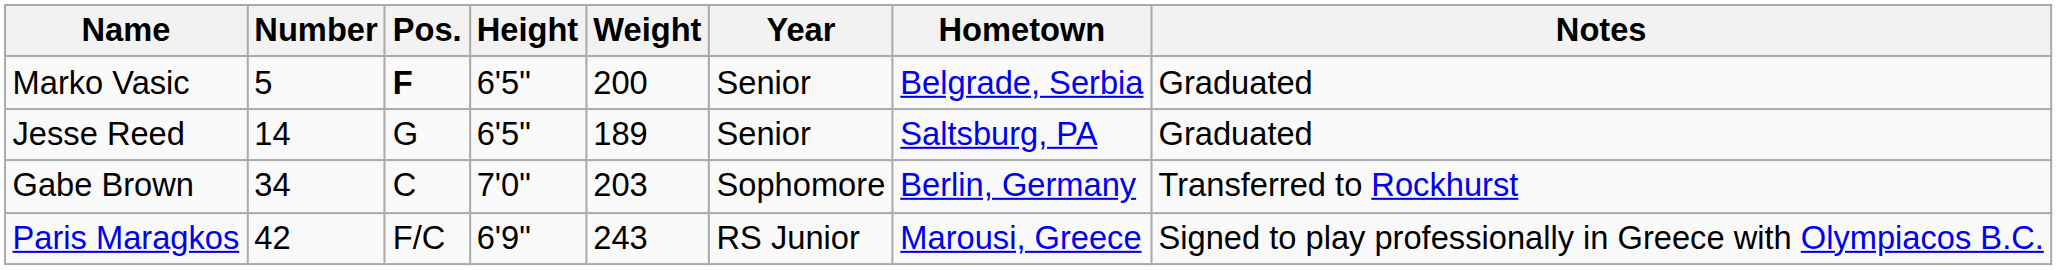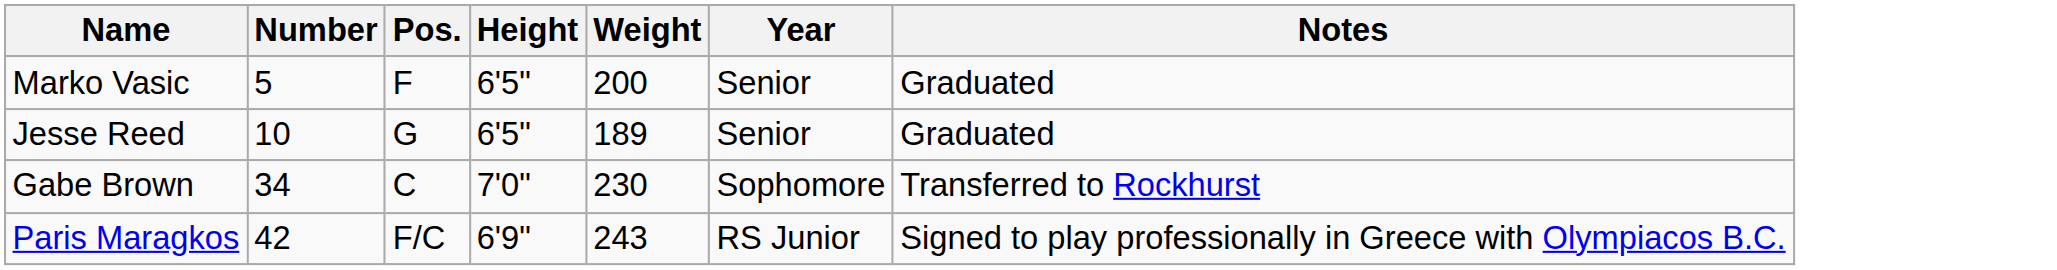 <table class="wikitable sortable" border="1">
 <tr>
 <th>Name</th>
 <th>Number</th>
 <th>Pos.</th>
 <th>Height</th>
 <th>Weight</th>
 <th>Year</th>
-<th>Hometown</th>
 <th class="unsortable">Notes</th>
 </tr>
 <tr>
 <td>Marko Vasic</td>
 <td>5</td>
-<td><strong>F</strong></td>
+<td>F</td>
 <td>6'5"</td>
 <td>200</td>
 <td>Senior</td>
-<td><a href='#'>Belgrade, Serbia</a></td>
 <td>Graduated</td>
 </tr>
 <tr>
 <td>Jesse Reed</td>
-<td>14</td>
+<td>10</td>
 <td>G</td>
 <td>6'5"</td>
 <td>189</td>
 <td>Senior</td>
-<td><a href='#'>Saltsburg, PA</a></td>
 <td>Graduated</td>
 </tr>
 <tr>
 <td>Gabe Brown</td>
 <td>34</td>
 <td>C</td>
 <td>7'0"</td>
-<td>203</td>
+<td>230</td>
 <td>Sophomore</td>
-<td><a href='#'>Berlin, Germany</a></td>
 <td>Transferred to <a href='#'>Rockhurst</a></td>
 </tr>
 <tr>
 <td><a href='#'>Paris Maragkos</a></td>
 <td>42</td>
 <td>F/C</td>
 <td>6'9"</td>
 <td>243</td>
 <td>RS Junior</td>
-<td><a href='#'>Marousi, Greece</a></td>
 <td>Signed to play professionally in Greece with <a href='#'>Olympiacos B.C.</a></td>
 </tr>
 </table>
